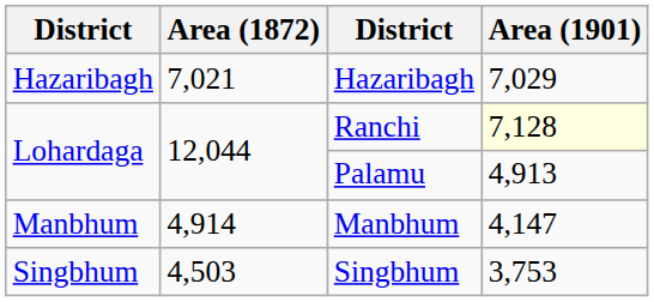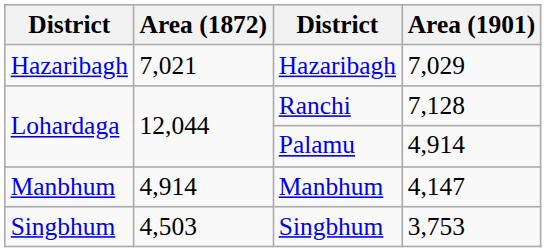 <table class="wikitable defaultleft col2right col4right">
 <tr>
 <th>District</th>
 <th>Area (1872)<br></th>
 <th>District</th>
 <th>Area (1901) <br></th>
 </tr>
 <tr>
 <td><a href='#'>Hazaribagh</a></td>
 <td>7,021</td>
 <td><a href='#'>Hazaribagh</a></td>
 <td>7,029</td>
 </tr>
 <tr>
 <td rowspan=2><a href='#'>Lohardaga</a></td>
 <td rowspan=2>12,044</td>
 <td><a href='#'>Ranchi</a></td>
-<td style="background: lightyellow;">7,128</td>
+<td>7,128</td>
 </tr>
 <tr>
 <td><a href='#'>Palamu</a></td>
-<td>4,913</td>
+<td>4,914</td>
 </tr>
 <tr>
 <td><a href='#'>Manbhum</a></td>
 <td>4,914</td>
 <td><a href='#'>Manbhum</a></td>
 <td>4,147</td>
 </tr>
 <tr>
 <td><a href='#'>Singbhum</a></td>
 <td>4,503</td>
 <td><a href='#'>Singbhum</a></td>
 <td>3,753</td>
 </tr>
 </table>
